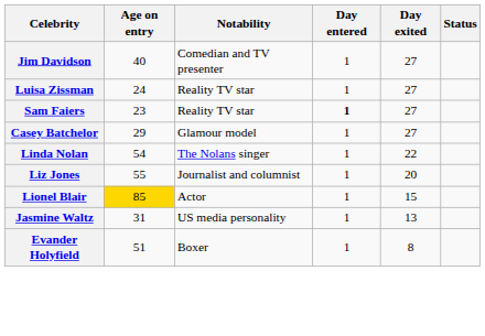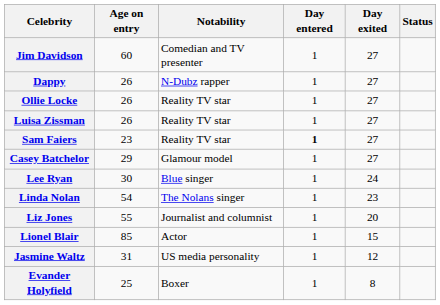 <table class="wikitable sortable" style="text-align:left; line-height:20px; width:auto;">
 <tr>
 <th scope="col">Celebrity</th>
 <th scope="col">Age on entry</th>
 <th scope="col">Notability</th>
 <th scope="col">Day entered</th>
 <th scope="col">Day exited</th>
 <th scope="col">Status</th>
 </tr>
 <tr>
 <th scope="row"><a href='#'>Jim Davidson</a></th>
-<td align="center">40</td>
+<td align="center">60</td>
 <td>Comedian and TV presenter</td>
 <td align="center">1</td>
 <td align="center">27</td>
 <td></td>
 </tr>
 <tr>
+<th scope="row"><a href='#'>Dappy</a></th>
+<td align="center">26</td>
+<td><a href='#'>N-Dubz</a> rapper</td>
+<td align="center">1</td>
+<td align="center">27</td>
+<td></td>
+</tr>
+<tr>
+<th scope="row"><a href='#'>Ollie Locke</a></th>
+<td align="center">26</td>
+<td>Reality TV star</td>
+<td align="center">1</td>
+<td align="center">27</td>
+<td></td>
+</tr>
+<tr>
 <th scope="row"><a href='#'>Luisa Zissman</a></th>
-<td align="center">24</td>
+<td align="center">26</td>
 <td>Reality TV star</td>
 <td align="center">1</td>
 <td align="center">27</td>
 <td></td>
 </tr>
 <tr>
 <th scope="row"><a href='#'>Sam Faiers</a></th>
 <td align="center">23</td>
 <td>Reality TV star</td>
 <td align="center"><strong>1</strong></td>
 <td align="center">27</td>
 <td></td>
 </tr>
 <tr>
 <th scope="row"><a href='#'>Casey Batchelor</a></th>
 <td align="center">29</td>
 <td>Glamour model</td>
 <td align="center">1</td>
 <td align="center">27</td>
 <td></td>
 </tr>
 <tr>
+<th scope="row"><a href='#'>Lee Ryan</a></th>
+<td align="center">30</td>
+<td><a href='#'>Blue</a> singer</td>
+<td align="center">1</td>
+<td align="center">24</td>
+<td></td>
+</tr>
+<tr>
 <th scope="row"><a href='#'>Linda Nolan</a></th>
 <td align="center">54</td>
 <td><a href='#'>The Nolans</a> singer</td>
 <td align="center">1</td>
-<td align="center">22</td>
+<td align="center">23</td>
 <td></td>
 </tr>
 <tr>
 <th scope="row"><a href='#'>Liz Jones</a></th>
 <td align="center">55</td>
 <td>Journalist and columnist</td>
 <td align="center">1</td>
 <td align="center">20</td>
 <td></td>
 </tr>
 <tr>
 <th scope="row"><a href='#'>Lionel Blair</a></th>
-<td align="center" style="background: gold;">85</td>
+<td align="center">85</td>
 <td>Actor</td>
 <td align="center">1</td>
 <td align="center">15</td>
 <td></td>
 </tr>
 <tr>
 <th scope="row"><a href='#'>Jasmine Waltz</a></th>
 <td align="center">31</td>
 <td>US media personality</td>
 <td align="center">1</td>
-<td align="center">13</td>
+<td align="center">12</td>
 <td></td>
 </tr>
 <tr>
 <th scope="row"><a href='#'>Evander Holyfield</a></th>
-<td align="center">51</td>
+<td align="center">25</td>
 <td>Boxer</td>
 <td align="center">1</td>
 <td align="center">8</td>
 <td></td>
 </tr>
 </table>
